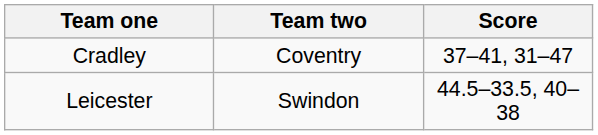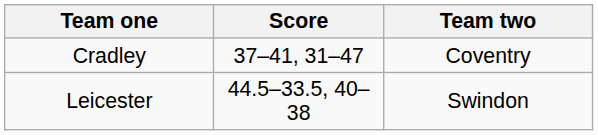 <table class="wikitable" style="text-align: center">
 <tr>
 <th width=150>Team one</th>
+<th width=120>Score</th>
 <th width=150>Team two</th>
-<th width=120>Score</th>
 </tr>
 <tr>
 <td>Cradley</td>
+<td>37–41, 31–47</td>
 <td>Coventry</td>
-<td>37–41, 31–47</td>
 </tr>
 <tr>
 <td>Leicester</td>
+<td>44.5–33.5, 40–38</td>
 <td>Swindon</td>
-<td>44.5–33.5, 40–38</td>
 </tr>
 </table>
